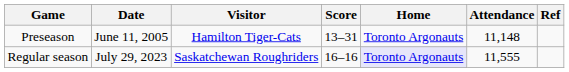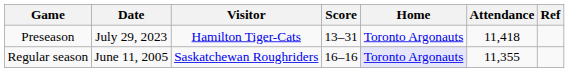 <table class="wikitable" style="text-align:center">
 <tr>
 <th>Game</th>
 <th>Date</th>
 <th>Visitor</th>
 <th>Score</th>
 <th>Home</th>
 <th>Attendance</th>
 <th>Ref</th>
 </tr>
 <tr>
 <td>Preseason</td>
-<td>June 11, 2005</td>
+<td>July 29, 2023</td>
 <td><a href='#'>Hamilton Tiger-Cats</a></td>
 <td>13–31</td>
 <td><a href='#'>Toronto Argonauts</a></td>
-<td>11,148</td>
+<td>11,418</td>
 <td></td>
 </tr>
 <tr>
 <td>Regular season</td>
-<td>July 29, 2023</td>
+<td>June 11, 2005</td>
 <td><a href='#'>Saskatchewan Roughriders</a></td>
 <td>16–16</td>
 <td style="background: lavender;"><a href='#'>Toronto Argonauts</a></td>
-<td>11,555</td>
+<td>11,355</td>
 <td></td>
 </tr>
 </table>
